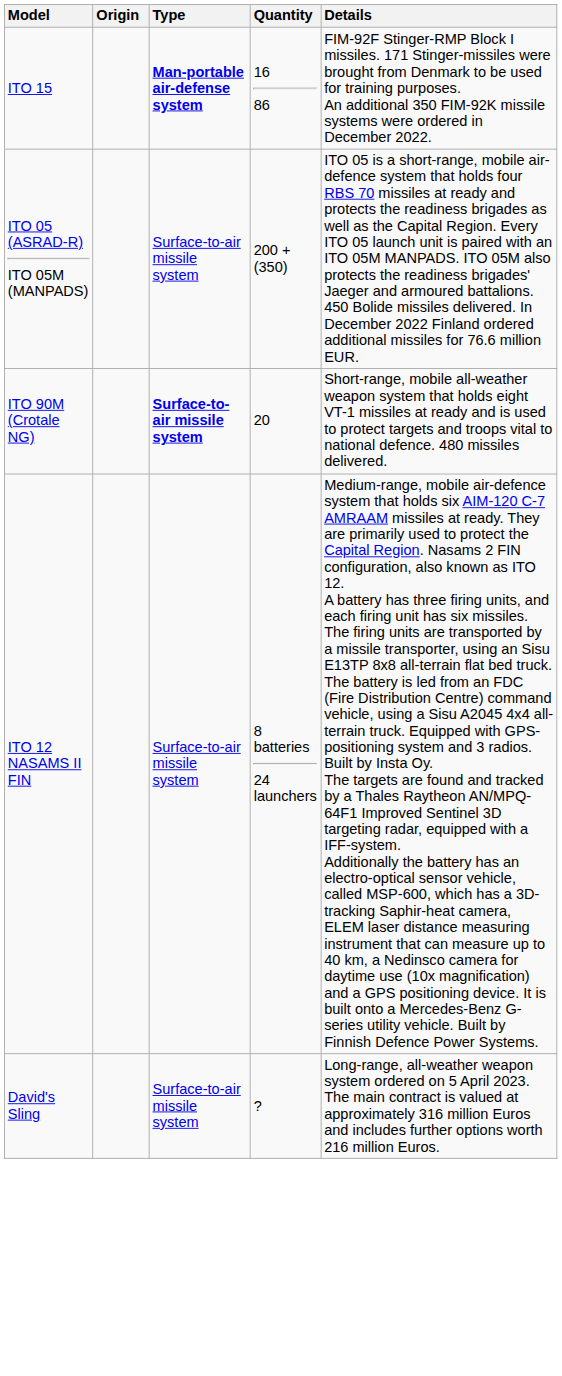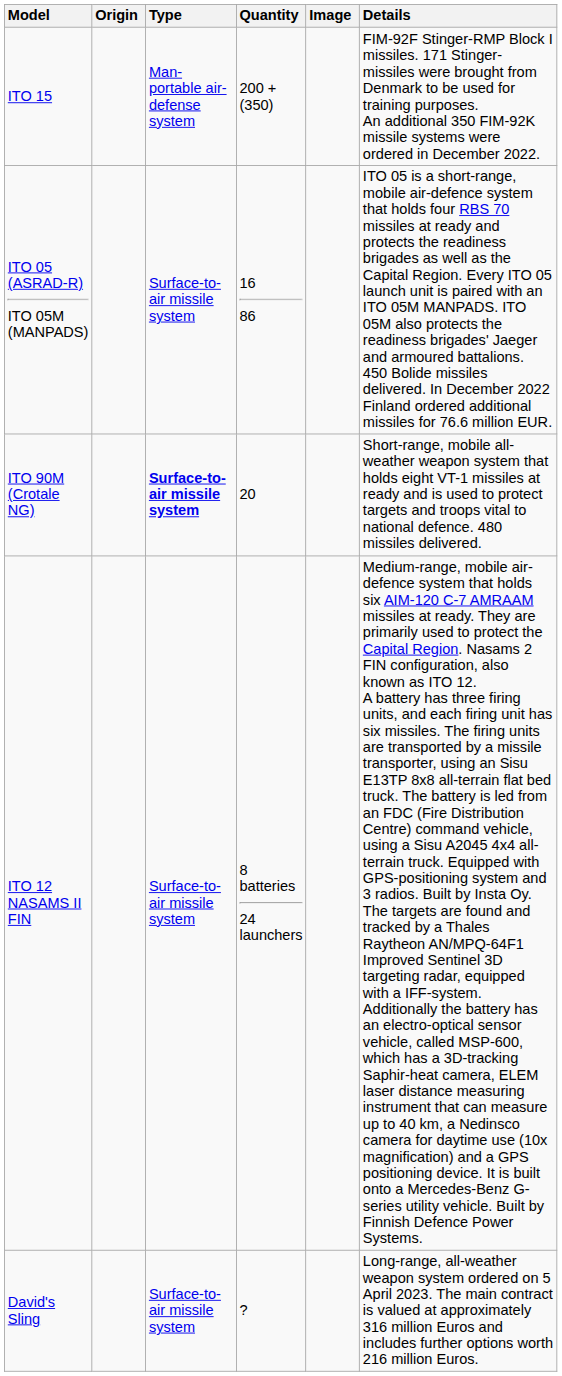 <table class="wikitable">
 <tr>
 <th style="text-align: left; width:13%;">Model</th>
 <th style="text-align: left; width:10%;">Origin</th>
 <th style="text-align: left; width:18%;">Type</th>
 <th style="text-align: left; width:7%;">Quantity</th>
+<th style="text-align: left; width:10%;">Image</th>
 <th style="text-align: left; width:42%;">Details</th>
 </tr>
 <tr>
 <td><a href='#'>ITO 15</a></td>
 <td></td>
-<td><strong><a href='#'>Man-portable air-defense system</a></strong></td>
-<td>16<hr>86</td>
+<td><a href='#'>Man-portable air-defense system</a></td>
+<td>200 +(350)</td>
+<td></td>
 <td>FIM-92F Stinger-RMP Block I missiles. 171 Stinger-missiles were brought from Denmark to be used for training purposes.<br>An additional 350 FIM-92K missile systems were ordered in December 2022.</td>
 </tr>
 <tr>
 <td><a href='#'>ITO 05 (ASRAD-R)</a><hr>ITO 05M (MANPADS)</td>
 <td><br></td>
 <td><a href='#'>Surface-to-air missile system</a></td>
-<td>200 +(350)</td>
+<td>16<hr>86</td>
+<td></td>
 <td>ITO 05 is a short-range, mobile air-defence system that holds four <a href='#'>RBS 70</a> missiles at ready and protects the readiness brigades as well as the Capital Region. Every ITO 05 launch unit is paired with an ITO 05M MANPADS. ITO 05M also protects the readiness brigades' Jaeger and armoured battalions.<br>450 Bolide missiles delivered. In December 2022 Finland ordered additional missiles for 76.6 million EUR.</td>
 </tr>
 <tr>
 <td><a href='#'>ITO 90M (Crotale NG)</a></td>
 <td></td>
 <td><strong><a href='#'>Surface-to-air missile system</a></strong></td>
 <td>20</td>
+<td></td>
 <td>Short-range, mobile all-weather weapon system that holds eight VT-1 missiles at ready and is used to protect targets and troops vital to national defence. 480 missiles delivered.</td>
 </tr>
 <tr>
 <td><a href='#'>ITO 12 NASAMS II FIN</a></td>
 <td></td>
 <td><a href='#'>Surface-to-air missile system</a></td>
 <td>8 batteries <hr>24 launchers</td>
+<td></td>
 <td>Medium-range, mobile air-defence system that holds six <a href='#'>AIM-120 C-7 AMRAAM</a> missiles at ready. They are primarily used to protect the <a href='#'>Capital Region</a>. Nasams 2 FIN configuration, also known as ITO 12.<br>A battery has three firing units, and each firing unit has six missiles. The firing units are transported by a missile transporter, using an Sisu E13TP 8x8 all-terrain flat bed truck. The battery is led from an FDC (Fire Distribution Centre) command vehicle, using a Sisu A2045 4x4 all-terrain truck. Equipped with GPS-positioning system and 3 radios. Built by Insta Oy.<br>The targets are found and tracked by a Thales Raytheon AN/MPQ-64F1 Improved Sentinel 3D targeting radar, equipped with a IFF-system.<br>Additionally the battery has an electro-optical sensor vehicle, called MSP-600, which has a 3D-tracking Saphir-heat camera, ELEM laser distance measuring instrument that can measure up to 40 km, a Nedinsco camera for daytime use (10x magnification) and a GPS positioning device. It is built onto a Mercedes-Benz G-series utility vehicle. Built by Finnish Defence Power Systems.</td>
 </tr>
 <tr>
 <td><a href='#'>David's Sling</a></td>
 <td></td>
 <td><a href='#'>Surface-to-air missile system</a></td>
 <td>?</td>
+<td></td>
 <td>Long-range, all-weather weapon system ordered on 5 April 2023. The main contract is valued at approximately 316 million Euros and includes further options worth 216 million Euros.</td>
 </tr>
 </table>
